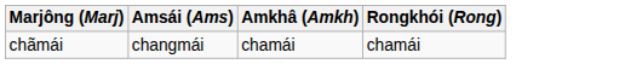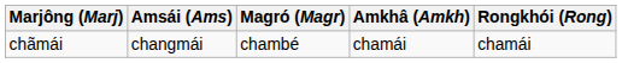 <table class="wikitable">
 <tr>
 <th>Marjông (<em>Marj</em>)</th>
 <th>Amsái (<em>Ams</em>)</th>
+<th>Magró (<em>Magr</em>)</th>
 <th>Amkhâ (<em>Amkh</em>)</th>
 <th>Rongkhói (<em>Rong</em>)</th>
 </tr>
 <tr>
 <td>chãmái</td>
 <td>changmái</td>
+<td>chambé</td>
 <td>chamái</td>
 <td>chamái</td>
 </tr>
 </table>
